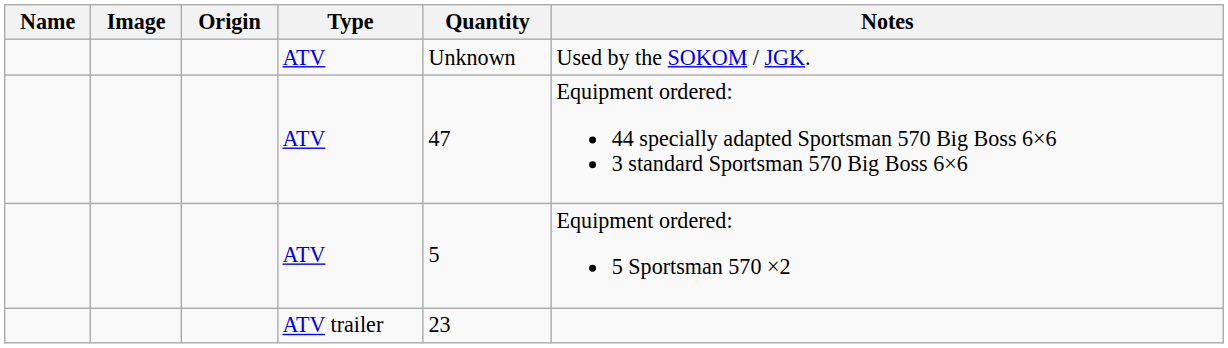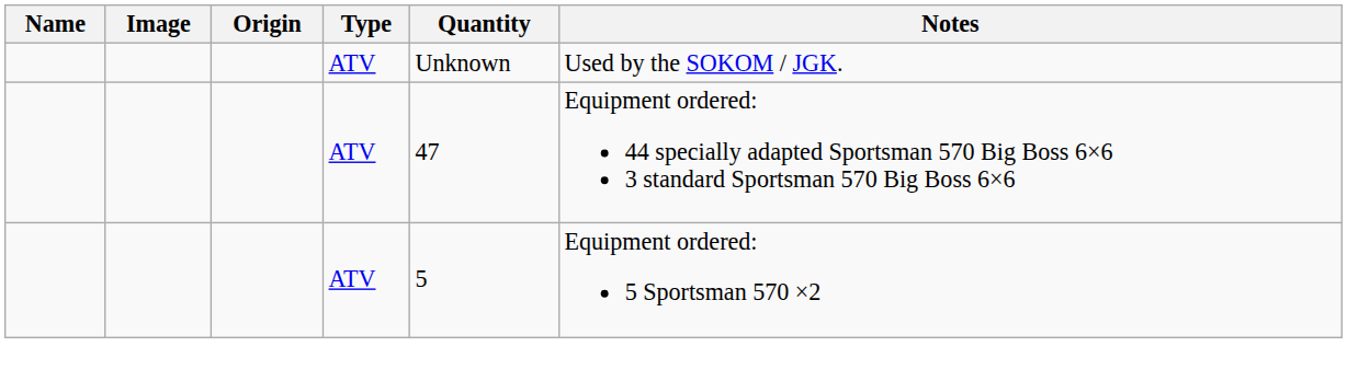 <table class="wikitable" style="width:100%;">
 <tr>
 <th>Name</th>
 <th>Image</th>
 <th>Origin</th>
 <th>Type</th>
 <th>Quantity</th>
 <th>Notes</th>
 </tr>
 <tr>
 <td></td>
 <td></td>
 <td></td>
 <td><a href='#'>ATV</a></td>
 <td>Unknown</td>
 <td>Used by the <a href='#'>SOKOM</a> / <a href='#'>JGK</a>.</td>
 </tr>
 <tr>
 <td></td>
 <td></td>
 <td></td>
 <td><a href='#'>ATV</a></td>
 <td>47</td>
 <td>Equipment ordered:<br><ul><li>44 specially adapted Sportsman 570 Big Boss 6×6</li><li>3 standard  Sportsman 570 Big Boss 6×6</li></ul></td>
 </tr>
 <tr>
 <td></td>
 <td></td>
 <td></td>
 <td><a href='#'>ATV</a></td>
 <td>5</td>
 <td>Equipment ordered:<br><ul><li>5 Sportsman 570 ×2</li></ul></td>
 </tr>
-<tr>
-<td></td>
-<td></td>
-<td></td>
-<td><a href='#'>ATV</a> trailer</td>
-<td>23</td>
-<td></td>
-</tr>
 </table>
